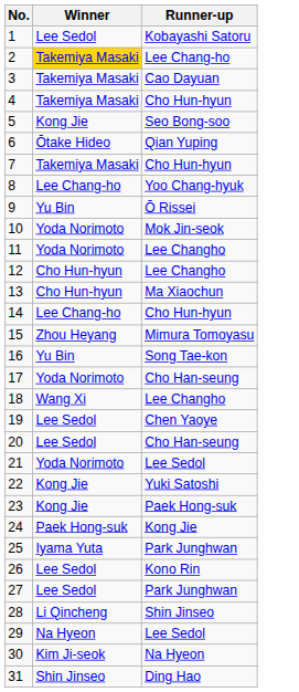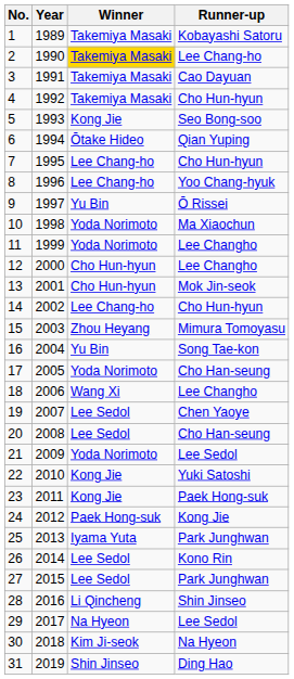 <table class="wikitable">
 <tr>
 <th>No.</th>
+<th>Year</th>
 <th>Winner</th>
 <th>Runner-up</th>
 </tr>
 <tr>
 <td>1</td>
-<td> <a href='#'>Lee Sedol</a></td>
+<td>1989</td>
+<td> <a href='#'>Takemiya Masaki</a></td>
 <td> <a href='#'>Kobayashi Satoru</a></td>
 </tr>
 <tr>
 <td>2</td>
+<td>1990</td>
 <td style="background: gold;"> <a href='#'>Takemiya Masaki</a></td>
 <td> <a href='#'>Lee Chang-ho</a></td>
 </tr>
 <tr>
 <td>3</td>
+<td>1991</td>
 <td> <a href='#'>Takemiya Masaki</a></td>
 <td> <a href='#'>Cao Dayuan</a></td>
 </tr>
 <tr>
 <td>4</td>
+<td>1992</td>
 <td> <a href='#'>Takemiya Masaki</a></td>
 <td> <a href='#'>Cho Hun-hyun</a></td>
 </tr>
 <tr>
 <td>5</td>
+<td>1993</td>
 <td> <a href='#'>Kong Jie</a></td>
 <td> <a href='#'>Seo Bong-soo</a></td>
 </tr>
 <tr>
 <td>6</td>
+<td>1994</td>
 <td> <a href='#'>Ōtake Hideo</a></td>
 <td> <a href='#'>Qian Yuping</a></td>
 </tr>
 <tr>
 <td>7</td>
-<td> <a href='#'>Takemiya Masaki</a></td>
+<td>1995</td>
+<td> <a href='#'>Lee Chang-ho</a></td>
 <td> <a href='#'>Cho Hun-hyun</a></td>
 </tr>
 <tr>
 <td>8</td>
+<td>1996</td>
 <td> <a href='#'>Lee Chang-ho</a></td>
 <td> <a href='#'>Yoo Chang-hyuk</a></td>
 </tr>
 <tr>
 <td>9</td>
+<td>1997</td>
 <td> <a href='#'>Yu Bin</a></td>
 <td> <a href='#'>Ō Rissei</a></td>
 </tr>
 <tr>
 <td>10</td>
+<td>1998</td>
 <td> <a href='#'>Yoda Norimoto</a></td>
-<td> <a href='#'>Mok Jin-seok</a></td>
+<td> <a href='#'>Ma Xiaochun</a></td>
 </tr>
 <tr>
 <td>11</td>
+<td>1999</td>
 <td> <a href='#'>Yoda Norimoto</a></td>
 <td> <a href='#'>Lee Changho</a></td>
 </tr>
 <tr>
 <td>12</td>
+<td>2000</td>
 <td> <a href='#'>Cho Hun-hyun</a></td>
 <td> <a href='#'>Lee Changho</a></td>
 </tr>
 <tr>
 <td>13</td>
+<td>2001</td>
 <td> <a href='#'>Cho Hun-hyun</a></td>
-<td> <a href='#'>Ma Xiaochun</a></td>
+<td> <a href='#'>Mok Jin-seok</a></td>
 </tr>
 <tr>
 <td>14</td>
+<td>2002</td>
 <td> <a href='#'>Lee Chang-ho</a></td>
 <td> <a href='#'>Cho Hun-hyun</a></td>
 </tr>
 <tr>
 <td>15</td>
+<td>2003</td>
 <td> <a href='#'>Zhou Heyang</a></td>
 <td> <a href='#'>Mimura Tomoyasu</a></td>
 </tr>
 <tr>
 <td>16</td>
+<td>2004</td>
 <td> <a href='#'>Yu Bin</a></td>
 <td> <a href='#'>Song Tae-kon</a></td>
 </tr>
 <tr>
 <td>17</td>
+<td>2005</td>
 <td> <a href='#'>Yoda Norimoto</a></td>
 <td> <a href='#'>Cho Han-seung</a></td>
 </tr>
 <tr>
 <td>18</td>
+<td>2006</td>
 <td> <a href='#'>Wang Xi</a></td>
 <td> <a href='#'>Lee Changho</a></td>
 </tr>
 <tr>
 <td>19</td>
+<td>2007</td>
 <td> <a href='#'>Lee Sedol</a></td>
 <td> <a href='#'>Chen Yaoye</a></td>
 </tr>
 <tr>
 <td>20</td>
+<td>2008</td>
 <td> <a href='#'>Lee Sedol</a></td>
 <td> <a href='#'>Cho Han-seung</a></td>
 </tr>
 <tr>
 <td>21</td>
+<td>2009</td>
 <td> <a href='#'>Yoda Norimoto</a></td>
 <td> <a href='#'>Lee Sedol</a></td>
 </tr>
 <tr>
 <td>22</td>
+<td>2010</td>
 <td> <a href='#'>Kong Jie</a></td>
 <td> <a href='#'>Yuki Satoshi</a></td>
 </tr>
 <tr>
 <td>23</td>
+<td>2011</td>
 <td> <a href='#'>Kong Jie</a></td>
 <td> <a href='#'>Paek Hong-suk</a></td>
 </tr>
 <tr>
 <td>24</td>
+<td>2012</td>
 <td> <a href='#'>Paek Hong-suk</a></td>
 <td> <a href='#'>Kong Jie</a></td>
 </tr>
 <tr>
 <td>25</td>
+<td>2013</td>
 <td> <a href='#'>Iyama Yuta</a></td>
 <td> <a href='#'>Park Junghwan</a></td>
 </tr>
 <tr>
 <td>26</td>
+<td>2014</td>
 <td> <a href='#'>Lee Sedol</a></td>
 <td> <a href='#'>Kono Rin</a></td>
 </tr>
 <tr>
 <td>27</td>
+<td>2015</td>
 <td> <a href='#'>Lee Sedol</a></td>
 <td> <a href='#'>Park Junghwan</a></td>
 </tr>
 <tr>
 <td>28</td>
+<td>2016</td>
 <td> <a href='#'>Li Qincheng</a></td>
 <td> <a href='#'>Shin Jinseo</a></td>
 </tr>
 <tr>
 <td>29</td>
+<td>2017</td>
 <td> <a href='#'>Na Hyeon</a></td>
 <td> <a href='#'>Lee Sedol</a></td>
 </tr>
 <tr>
 <td>30</td>
+<td>2018</td>
 <td> <a href='#'>Kim Ji-seok</a></td>
 <td> <a href='#'>Na Hyeon</a></td>
 </tr>
 <tr>
 <td>31</td>
+<td>2019</td>
 <td> <a href='#'>Shin Jinseo</a></td>
 <td> <a href='#'>Ding Hao</a></td>
 </tr>
 </table>
